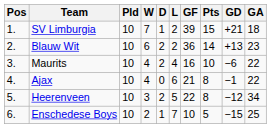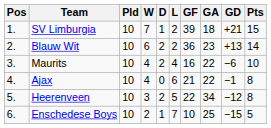 <table class="wikitable">
 <tr>
 <th>Pos</th>
 <th>Team</th>
 <th>Pld</th>
 <th>W</th>
 <th>D</th>
 <th>L</th>
 <th>GF</th>
+<th>GA</th>
+<th>GD</th>
 <th>Pts</th>
-<th>GD</th>
-<th>GA</th>
 </tr>
 <tr>
 <td>1.</td>
 <td><a href='#'>SV Limburgia</a></td>
 <td>10</td>
 <td>7</td>
 <td>1</td>
 <td>2</td>
 <td>39</td>
+<td>18</td>
+<td>+21</td>
 <td>15</td>
-<td>+21</td>
-<td>18</td>
 </tr>
 <tr>
 <td>2.</td>
 <td><a href='#'>Blauw Wit</a></td>
 <td>10</td>
 <td>6</td>
 <td>2</td>
 <td>2</td>
 <td>36</td>
+<td>23</td>
+<td>+13</td>
 <td>14</td>
-<td>+13</td>
-<td>23</td>
 </tr>
 <tr>
 <td>3.</td>
 <td>Maurits</td>
 <td>10</td>
 <td>4</td>
 <td>2</td>
 <td>4</td>
 <td>16</td>
+<td>22</td>
+<td>−6</td>
 <td>10</td>
-<td>−6</td>
-<td>22</td>
 </tr>
 <tr>
 <td>4.</td>
 <td><a href='#'>Ajax</a></td>
 <td>10</td>
 <td>4</td>
 <td>0</td>
 <td>6</td>
 <td>21</td>
+<td>22</td>
+<td>−1</td>
 <td>8</td>
-<td>−1</td>
-<td>22</td>
 </tr>
 <tr>
 <td>5.</td>
 <td><a href='#'>Heerenveen</a></td>
 <td>10</td>
 <td>3</td>
 <td>2</td>
 <td>5</td>
 <td>22</td>
+<td>34</td>
+<td>−12</td>
 <td>8</td>
-<td>−12</td>
-<td>34</td>
 </tr>
 <tr>
 <td>6.</td>
 <td><a href='#'>Enschedese Boys</a></td>
 <td>10</td>
 <td>2</td>
 <td>1</td>
 <td>7</td>
 <td>10</td>
+<td>25</td>
+<td>−15</td>
 <td>5</td>
-<td>−15</td>
-<td>25</td>
 </tr>
 </table>
